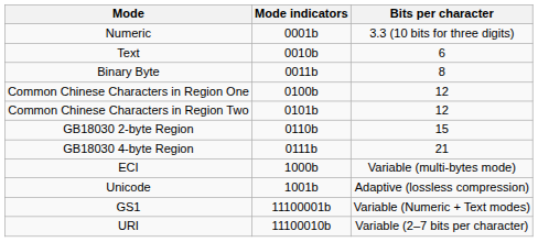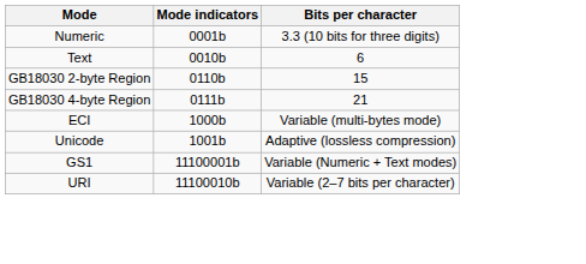 <table class="wikitable" border="1" style="text-align:center">
 <tr>
 <th>Mode</th>
 <th>Mode indicators</th>
 <th>Bits per character</th>
 </tr>
 <tr>
 <td>Numeric</td>
 <td>0001b</td>
 <td>3.3 (10 bits for three digits)</td>
 </tr>
 <tr>
 <td>Text</td>
 <td>0010b</td>
 <td>6</td>
-</tr>
-<tr>
-<td>Binary Byte</td>
-<td>0011b</td>
-<td>8</td>
-</tr>
-<tr>
-<td>Common Chinese Characters in Region One</td>
-<td>0100b</td>
-<td>12</td>
-</tr>
-<tr>
-<td>Common Chinese Characters in Region Two</td>
-<td>0101b</td>
-<td>12</td>
 </tr>
 <tr>
 <td>GB18030 2-byte Region</td>
 <td>0110b</td>
 <td>15</td>
 </tr>
 <tr>
 <td>GB18030 4-byte Region</td>
 <td>0111b</td>
 <td>21</td>
 </tr>
 <tr>
 <td>ECI</td>
 <td>1000b</td>
 <td>Variable (multi-bytes mode)</td>
 </tr>
 <tr>
 <td>Unicode</td>
 <td>1001b</td>
 <td>Adaptive (lossless compression)</td>
 </tr>
 <tr>
 <td>GS1</td>
 <td>11100001b</td>
 <td>Variable (Numeric + Text modes)</td>
 </tr>
 <tr>
 <td>URI</td>
 <td>11100010b</td>
 <td>Variable (2–7 bits per character)</td>
 </tr>
 </table>
